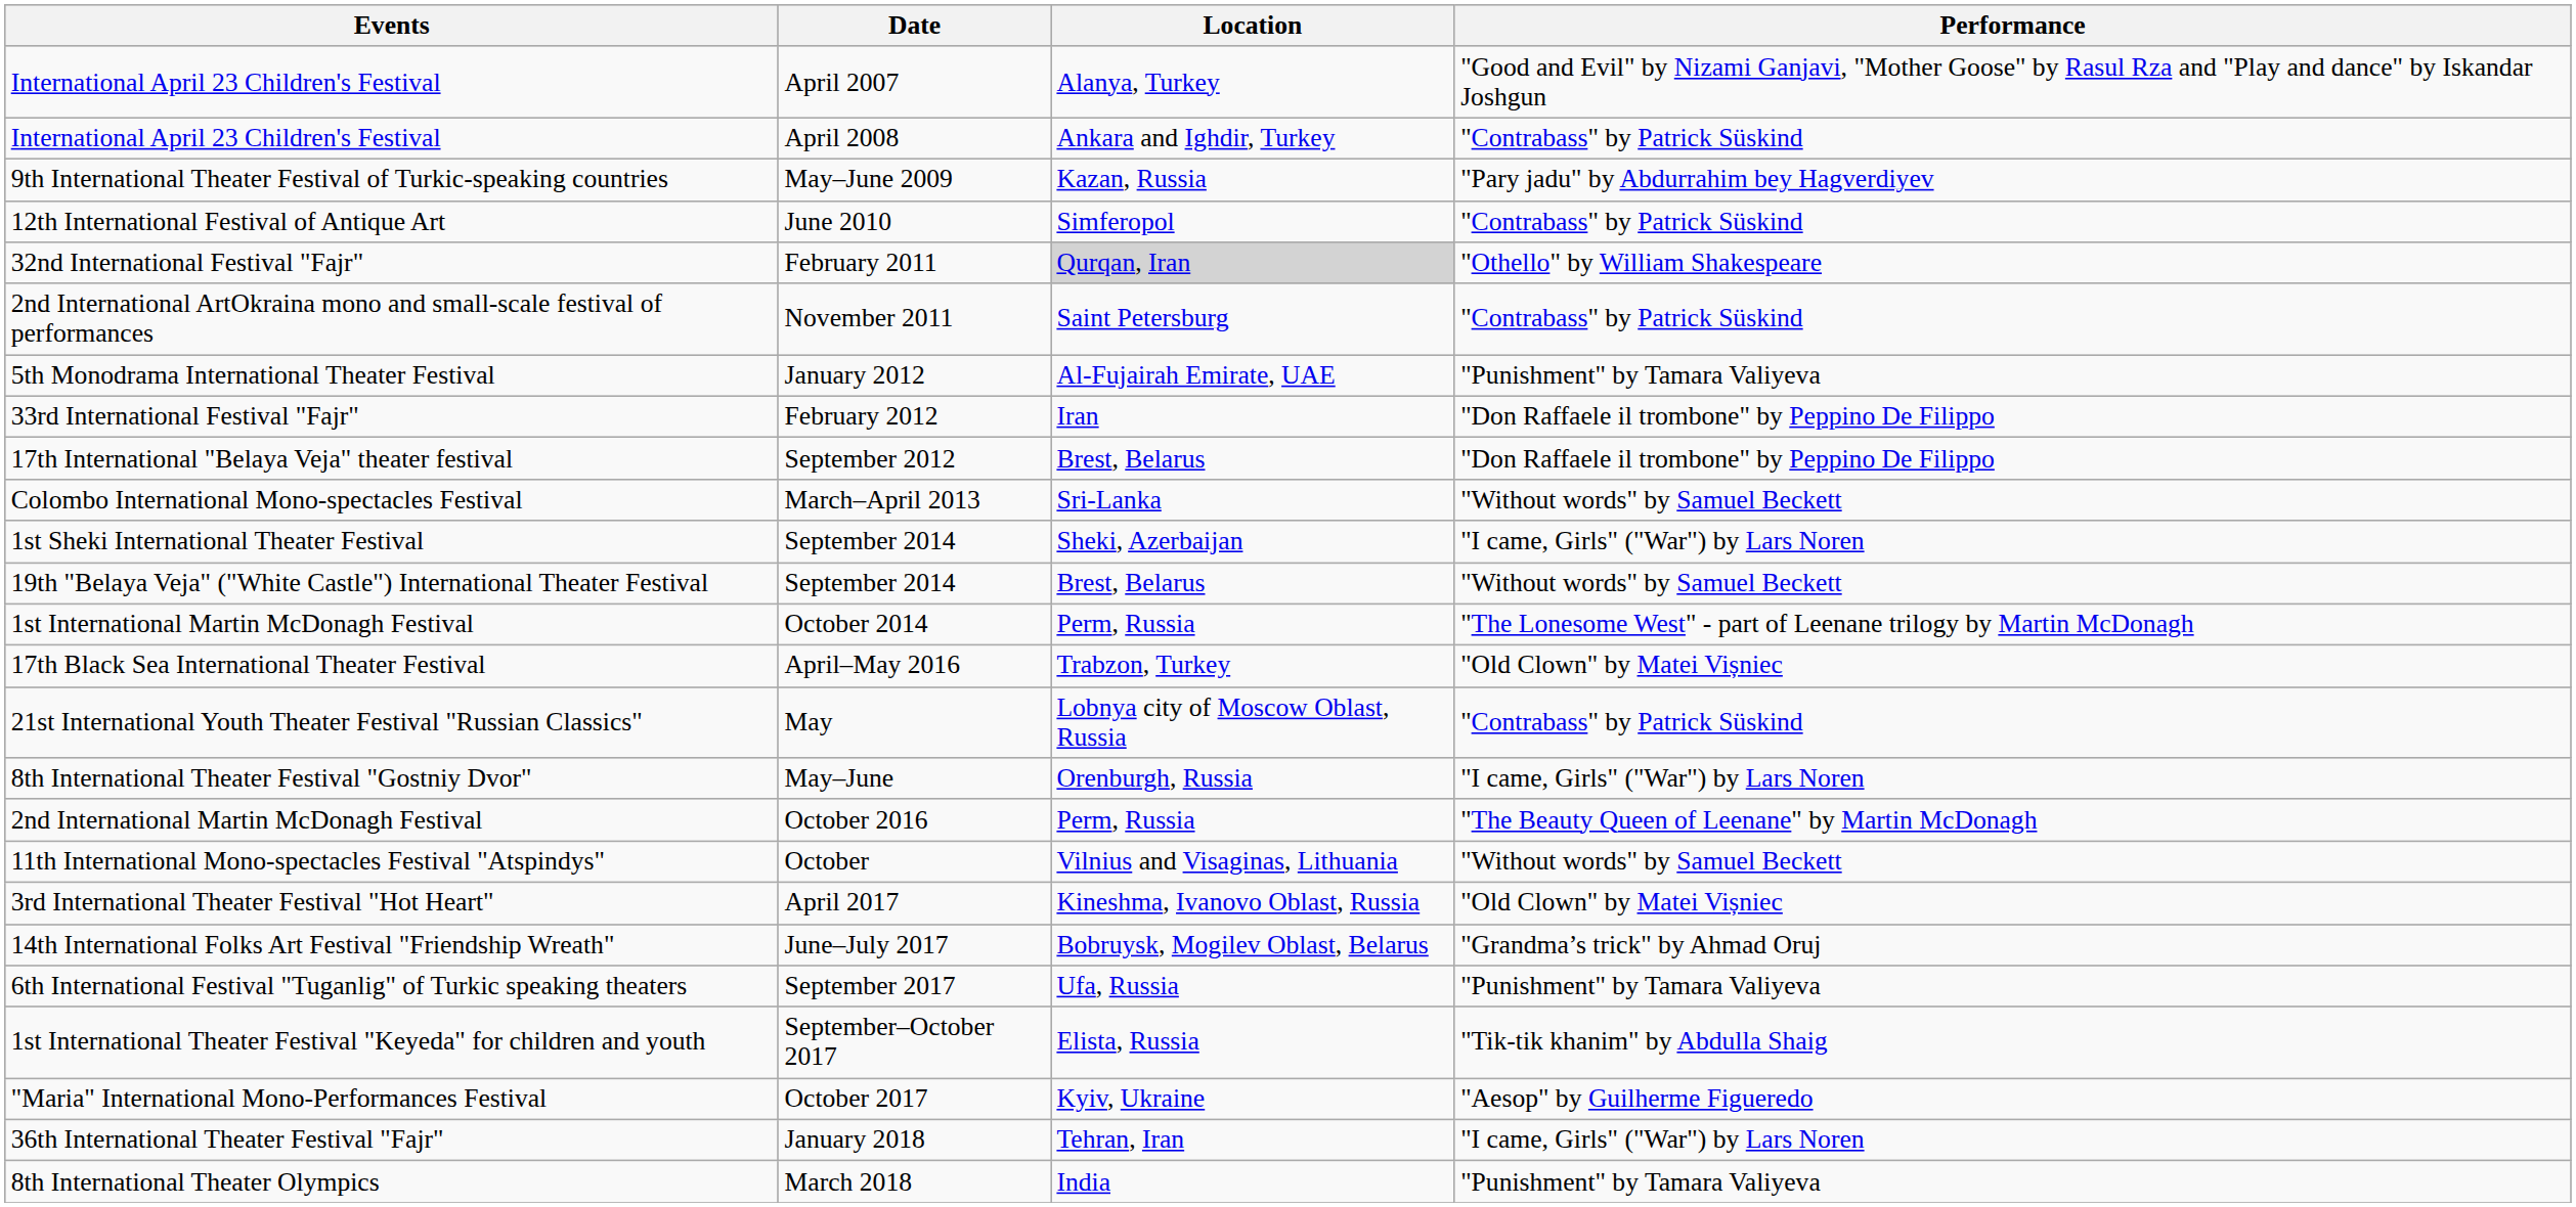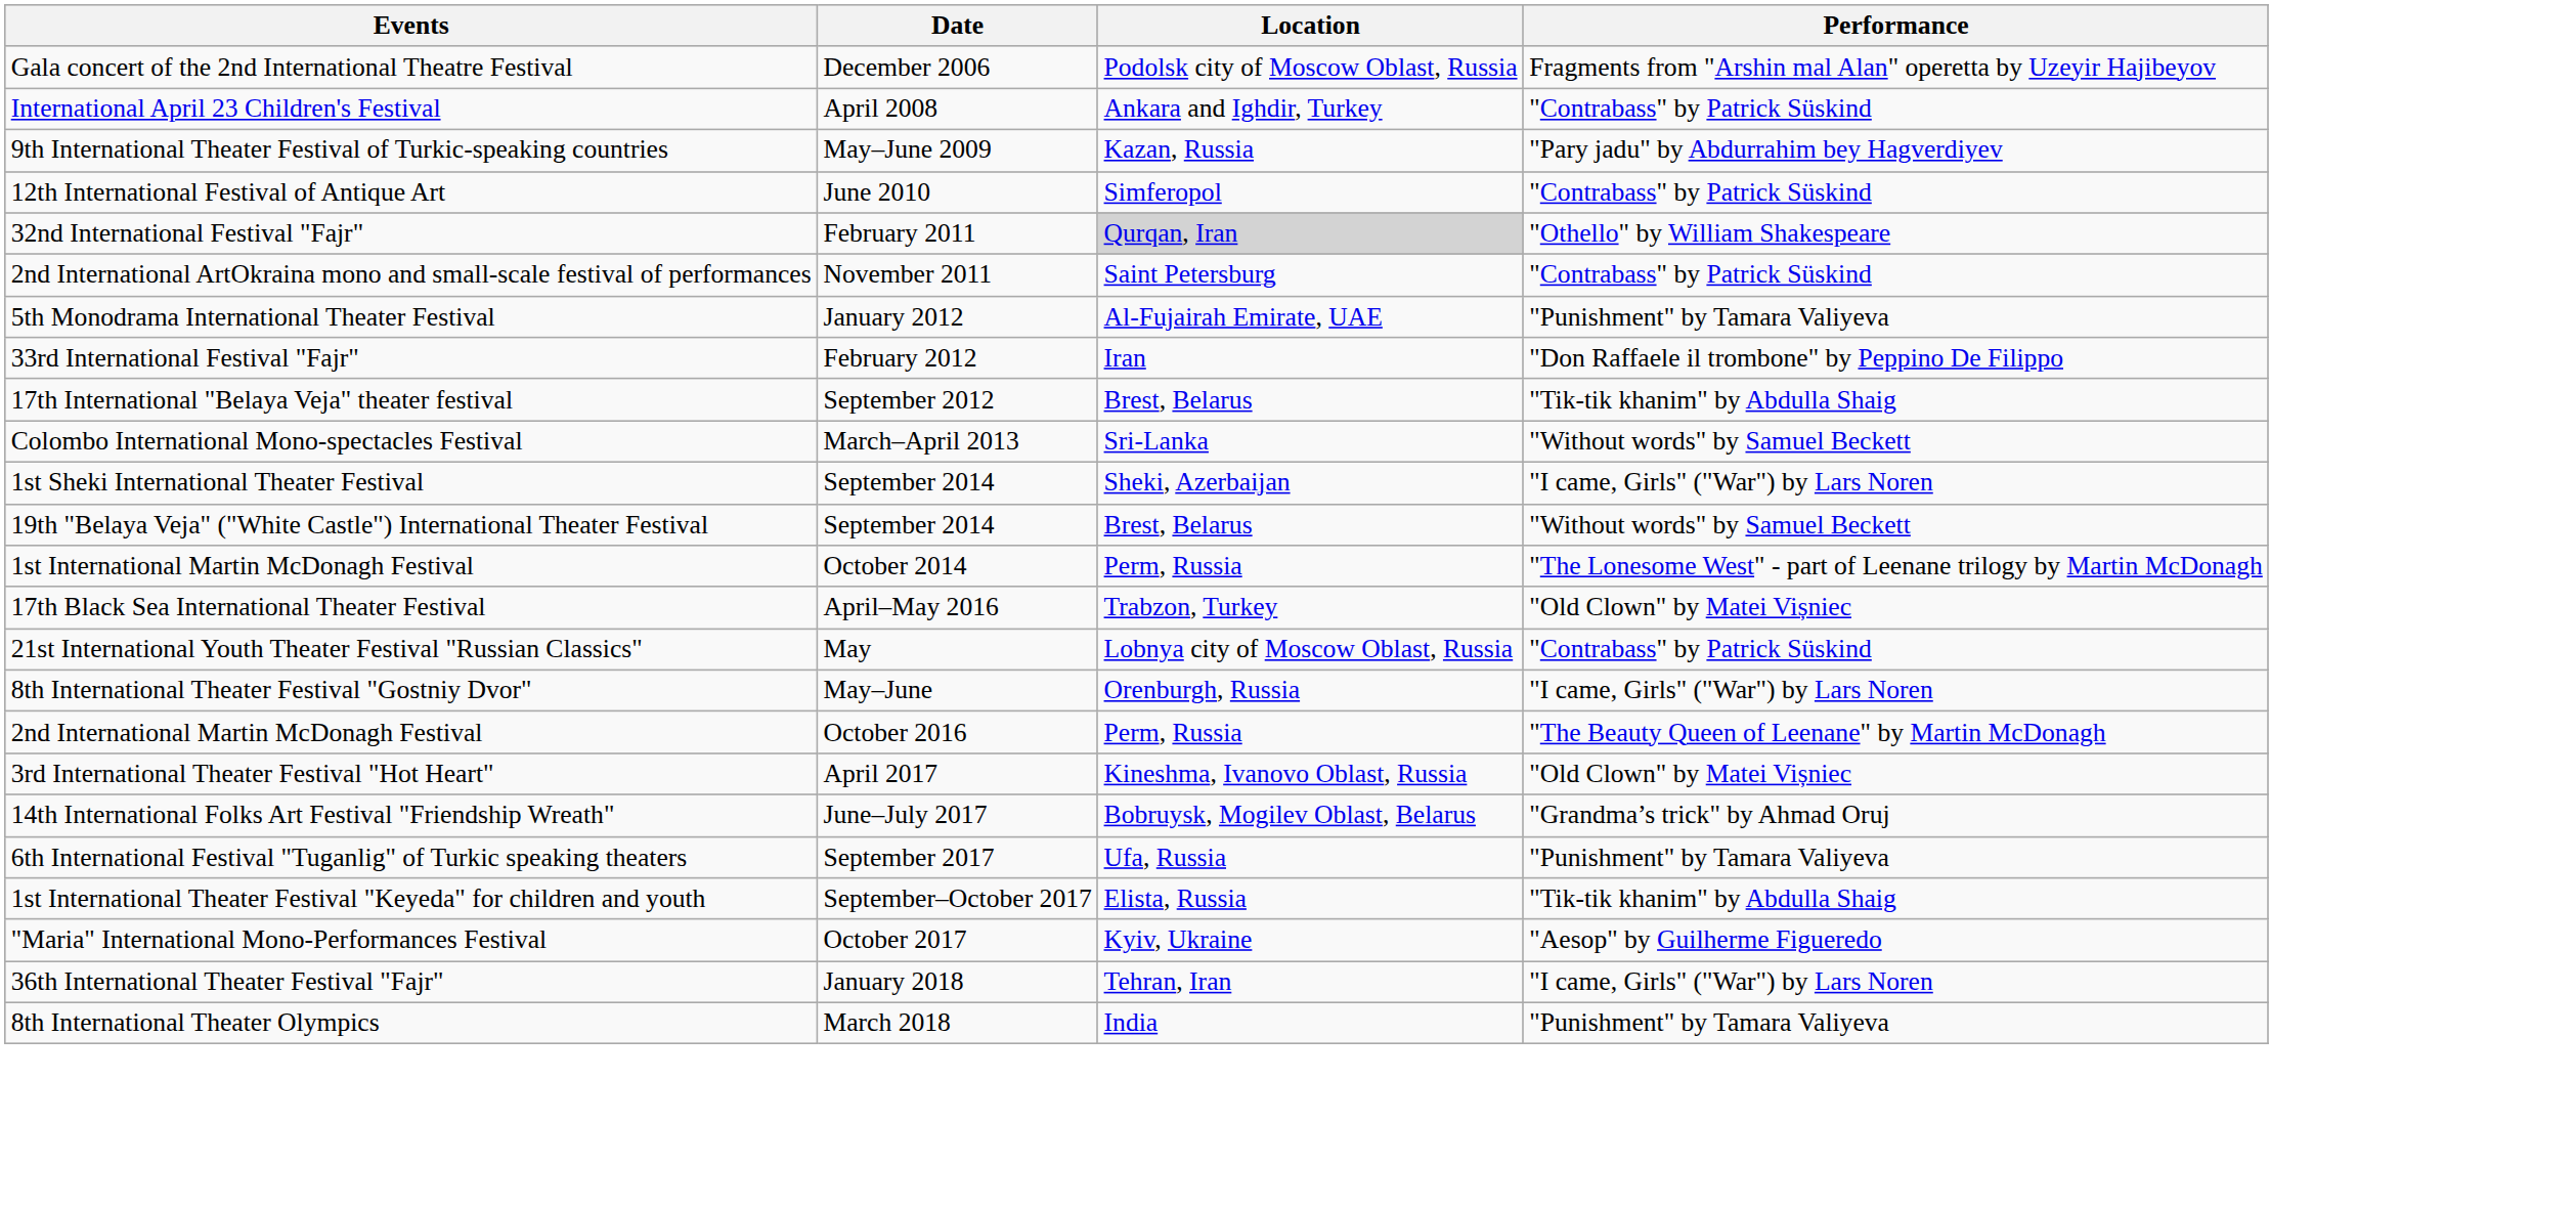 <table class="wikitable">
 <tr>
 <th>Events</th>
 <th>Date</th>
 <th>Location</th>
 <th>Performance</th>
 </tr>
 <tr>
-<td><a href='#'>International April 23 Children's Festival</a></td>
-<td>April 2007</td>
-<td><a href='#'>Alanya</a>, <a href='#'>Turkey</a></td>
-<td>"Good and Evil"  by <a href='#'>Nizami Ganjavi</a>, "Mother Goose" by <a href='#'>Rasul Rza</a> and "Play and dance" by Iskandar Joshgun</td>
+<td>Gala concert of the 2nd International Theatre Festival</td>
+<td>December 2006</td>
+<td><a href='#'>Podolsk</a> city of <a href='#'>Moscow Oblast</a>, <a href='#'>Russia</a></td>
+<td>Fragments from  "<a href='#'>Arshin mal Alan</a>" operetta by <a href='#'>Uzeyir Hajibeyov</a></td>
 </tr>
 <tr>
 <td><a href='#'>International April 23 Children's Festival</a></td>
 <td>April 2008</td>
 <td><a href='#'>Ankara</a> and  <a href='#'>Ighdir</a>, <a href='#'>Turkey</a></td>
 <td>"<a href='#'>Contrabass</a>"  by <a href='#'>Patrick Süskind</a></td>
 </tr>
 <tr>
 <td>9th  International Theater Festival of Turkic-speaking countries</td>
 <td>May–June 2009</td>
 <td><a href='#'>Kazan</a>, <a href='#'>Russia</a></td>
 <td>"Pary jadu" by <a href='#'>Abdurrahim bey Hagverdiyev</a></td>
 </tr>
 <tr>
 <td>12th  International Festival of Antique Art</td>
 <td>June 2010</td>
 <td><a href='#'>Simferopol</a></td>
 <td>"<a href='#'>Contrabass</a>"  by <a href='#'>Patrick Süskind</a></td>
 </tr>
 <tr>
 <td>32nd  International Festival "Fajr"</td>
 <td>February 2011</td>
 <td style="background: lightgrey;"><a href='#'>Qurqan</a>, <a href='#'>Iran</a></td>
 <td>"<a href='#'>Othello</a>" by <a href='#'>William Shakespeare</a></td>
 </tr>
 <tr>
 <td>2nd International  ArtOkraina mono and small-scale festival of performances</td>
 <td>November 2011</td>
 <td><a href='#'>Saint Petersburg</a></td>
 <td>"<a href='#'>Contrabass</a>"  by <a href='#'>Patrick Süskind</a></td>
 </tr>
 <tr>
 <td>5th Monodrama  International Theater Festival</td>
 <td>January 2012</td>
 <td><a href='#'>Al-Fujairah Emirate</a>, <a href='#'>UAE</a></td>
 <td>"Punishment" by Tamara  Valiyeva</td>
 </tr>
 <tr>
 <td>33rd  International Festival "Fajr"</td>
 <td>February 2012</td>
 <td><a href='#'>Iran</a></td>
 <td>"Don Raffaele il trombone" by <a href='#'>Peppino De Filippo</a></td>
 </tr>
 <tr>
 <td>17th International  "Belaya Veja" theater festival</td>
 <td>September 2012</td>
 <td><a href='#'>Brest</a>, <a href='#'>Belarus</a></td>
-<td>"Don Raffaele il trombone" by <a href='#'>Peppino De Filippo</a></td>
+<td>"Tik-tik khanim" by <a href='#'>Abdulla Shaig</a></td>
 </tr>
 <tr>
 <td>Colombo  International Mono-spectacles Festival</td>
 <td>March–April  2013</td>
 <td><a href='#'>Sri-Lanka</a></td>
 <td>"Without  words" by <a href='#'>Samuel Beckett</a></td>
 </tr>
 <tr>
 <td>1st Sheki  International Theater Festival</td>
 <td>September 2014</td>
 <td><a href='#'>Sheki</a>,  <a href='#'>Azerbaijan</a></td>
 <td>"I came, Girls" ("War") by <a href='#'>Lars Noren</a></td>
 </tr>
 <tr>
 <td>19th  "Belaya Veja" ("White Castle") International Theater  Festival</td>
 <td>September 2014</td>
 <td><a href='#'>Brest</a>, <a href='#'>Belarus</a></td>
 <td>"Without  words" by <a href='#'>Samuel Beckett</a></td>
 </tr>
 <tr>
 <td>1st International Martin McDonagh Festival</td>
 <td>October 2014</td>
 <td><a href='#'>Perm</a>, <a href='#'>Russia</a></td>
 <td>"<a href='#'>The Lonesome West</a>" - part of Leenane trilogy by  <a href='#'>Martin McDonagh</a></td>
 </tr>
 <tr>
 <td>17th Black Sea  International Theater Festival</td>
 <td>April–May 2016</td>
 <td><a href='#'>Trabzon</a>,  <a href='#'>Turkey</a></td>
 <td>"Old Clown" by <a href='#'>Matei Vișniec</a></td>
 </tr>
 <tr>
 <td>21st International Youth Theater Festival "Russian Classics"</td>
 <td>May</td>
 <td><a href='#'>Lobnya</a> city of  <a href='#'>Moscow Oblast</a>, <a href='#'>Russia</a></td>
 <td>"<a href='#'>Contrabass</a>"  by <a href='#'>Patrick Süskind</a></td>
 </tr>
 <tr>
 <td>8th International  Theater Festival "Gostniy Dvor"</td>
 <td>May–June</td>
 <td><a href='#'>Orenburgh</a>,  <a href='#'>Russia</a></td>
 <td>"I came, Girls" ("War") by <a href='#'>Lars Noren</a></td>
 </tr>
 <tr>
 <td>2nd International Martin McDonagh Festival</td>
 <td>October 2016</td>
 <td><a href='#'>Perm</a>, <a href='#'>Russia</a></td>
 <td>"<a href='#'>The Beauty Queen of Leenane</a>" by <a href='#'>Martin McDonagh</a></td>
 </tr>
 <tr>
-<td>11th International  Mono-spectacles Festival "Atspindys"</td>
-<td>October</td>
-<td><a href='#'>Vilnius</a> and  <a href='#'>Visaginas</a>, <a href='#'>Lithuania</a></td>
-<td>"Without  words" by <a href='#'>Samuel Beckett</a></td>
-</tr>
-<tr>
 <td>3rd International Theater Festival "Hot Heart"</td>
 <td>April 2017</td>
 <td><a href='#'>Kineshma</a>,  <a href='#'>Ivanovo Oblast</a>, <a href='#'>Russia</a></td>
 <td>"Old Clown" by <a href='#'>Matei Vișniec</a></td>
 </tr>
 <tr>
 <td>14th  International Folks Art Festival "Friendship Wreath"</td>
 <td>June–July 2017</td>
 <td><a href='#'>Bobruysk</a>,  <a href='#'>Mogilev Oblast</a>, <a href='#'>Belarus</a></td>
 <td>"Grandma’s  trick" by Ahmad Oruj</td>
 </tr>
 <tr>
 <td>6th  International Festival "Tuganlig" of Turkic speaking theaters</td>
 <td>September 2017</td>
 <td><a href='#'>Ufa</a>, <a href='#'>Russia</a></td>
 <td>"Punishment" by Tamara  Valiyeva</td>
 </tr>
 <tr>
 <td>1st International Theater Festival "Keyeda" for children and youth</td>
 <td>September–October  2017</td>
 <td><a href='#'>Elista</a>, <a href='#'>Russia</a></td>
 <td>"Tik-tik khanim" by <a href='#'>Abdulla Shaig</a></td>
 </tr>
 <tr>
 <td>"Maria"  International Mono-Performances Festival</td>
 <td>October 2017</td>
 <td><a href='#'>Kyiv</a>, <a href='#'>Ukraine</a></td>
 <td>"Aesop"  by <a href='#'>Guilherme Figueredo</a></td>
 </tr>
 <tr>
 <td>36th  International Theater Festival "Fajr"</td>
 <td>January 2018</td>
 <td><a href='#'>Tehran</a>, <a href='#'>Iran</a></td>
 <td>"I came, Girls" ("War") by <a href='#'>Lars Noren</a></td>
 </tr>
 <tr>
 <td>8th  International Theater Olympics</td>
 <td>March 2018</td>
 <td><a href='#'>India</a></td>
 <td>"Punishment" by Tamara  Valiyeva</td>
 </tr>
 </table>
